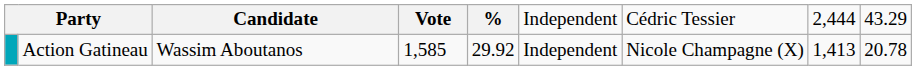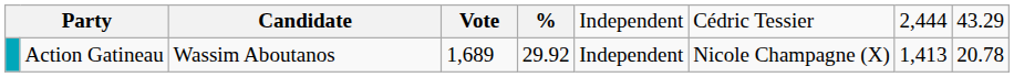 <table class="wikitable">
 <tr>
 <th bgcolor="#DDDDFF" width="100px" colspan="2">Party</th>
 <th bgcolor="#DDDDFF" width="200px">Candidate</th>
 <th bgcolor="#DDDDFF" width="50px">Vote</th>
 <th bgcolor="#DDDDFF" width="30px">%<br></th>
 <td>Independent</td>
 <td>Cédric Tessier</td>
 <td>2,444</td>
 <td>43.29</td>
 </tr>
 <tr>
 <td bgcolor=#00a7ba> </td>
 <td>Action Gatineau</td>
 <td>Wassim Aboutanos</td>
-<td>1,585</td>
+<td>1,689</td>
 <td>29.92<br></td>
 <td>Independent</td>
 <td>Nicole Champagne (X)</td>
 <td>1,413</td>
 <td>20.78</td>
 </tr>
 </table>
